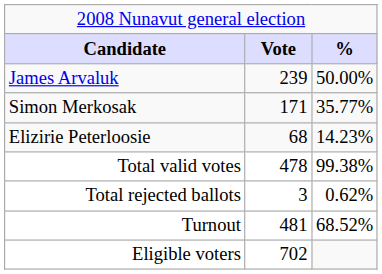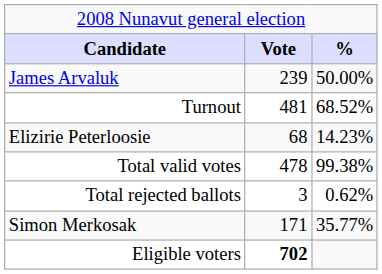 <table class="wikitable">
 <tr>
 <td colspan=3 align=center><a href='#'>2008 Nunavut general election</a></td>
 </tr>
 <tr>
 <th style="background:#ddf; width:200px;">Candidate</th>
 <th style="background:#ddf; width:50px;">Vote</th>
 <th style="background:#ddf; width:30px;">%</th>
 </tr>
 <tr>
 <td><a href='#'>James Arvaluk</a></td>
 <td align="right">239</td>
 <td align="right">50.00%</td>
 </tr>
-<tr>
-<td>Simon Merkosak</td>
-<td align="right">171</td>
-<td align="right">35.77%</td>
+<tr style="background-color:white;text-align:right;border-top:1px solid darkgray;">
+<td>Turnout</td>
+<td>481</td>
+<td>68.52%</td>
 </tr>
 <tr>
 <td>Elizirie Peterloosie</td>
 <td align="right">68</td>
 <td align="right">14.23%</td>
 </tr>
 <tr style="background-color:white;text-align:right;border-top:1px solid darkgray;">
 <td>Total valid votes</td>
 <td>478</td>
 <td>99.38%</td>
 </tr>
 <tr style="background-color:white;text-align:right;border-top:1px solid darkgray;">
 <td>Total rejected ballots</td>
 <td>3</td>
 <td>0.62%</td>
 </tr>
-<tr style="background-color:white;text-align:right;border-top:1px solid darkgray;">
-<td>Turnout</td>
-<td>481</td>
-<td>68.52%</td>
+<tr>
+<td>Simon Merkosak</td>
+<td align="right">171</td>
+<td align="right">35.77%</td>
 </tr>
 <tr style="background-color:white;text-align:right;border-top:1px solid darkgray;">
 <td>Eligible voters</td>
-<td>702</td>
+<td><strong>702</strong></td>
 </tr>
 </table>
